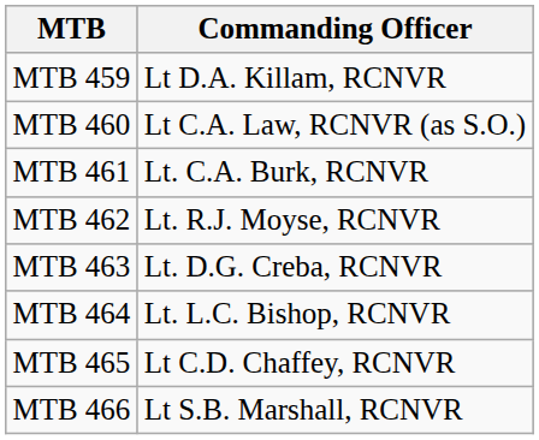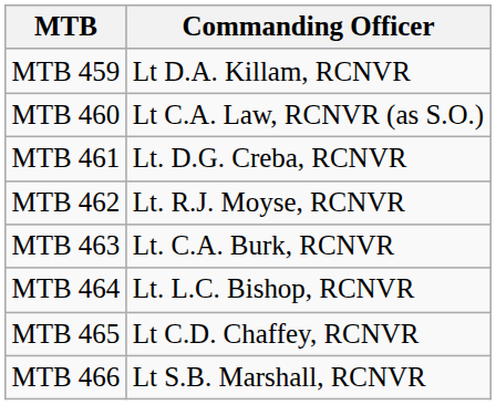 <table class="wikitable">
 <tr>
 <th>MTB</th>
 <th>Commanding Officer</th>
 </tr>
 <tr>
 <td>MTB 459</td>
 <td>Lt D.A. Killam, RCNVR</td>
 </tr>
 <tr>
 <td>MTB 460</td>
 <td>Lt C.A. Law, RCNVR (as S.O.)</td>
 </tr>
 <tr>
 <td>MTB 461</td>
-<td>Lt. C.A. Burk, RCNVR</td>
+<td>Lt. D.G. Creba, RCNVR</td>
 </tr>
 <tr>
 <td>MTB 462</td>
 <td>Lt. R.J. Moyse, RCNVR</td>
 </tr>
 <tr>
 <td>MTB 463</td>
-<td>Lt. D.G. Creba, RCNVR</td>
+<td>Lt. C.A. Burk, RCNVR</td>
 </tr>
 <tr>
 <td>MTB 464</td>
 <td>Lt. L.C. Bishop, RCNVR</td>
 </tr>
 <tr>
 <td>MTB 465</td>
 <td>Lt C.D. Chaffey, RCNVR</td>
 </tr>
 <tr>
 <td>MTB 466</td>
 <td>Lt S.B. Marshall, RCNVR</td>
 </tr>
 </table>
